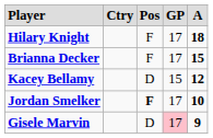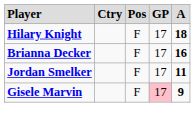 <table class="wikitable">
 <tr align="center" style="font-weight:bold; background-color:#dddddd;" |>
 <td align="left">Player</td>
 <td>Ctry</td>
 <td>Pos</td>
 <td>GP</td>
 <td>A</td>
 </tr>
 <tr align="center">
 <td align="left"><strong><a href='#'>Hilary Knight</a></strong></td>
 <td></td>
 <td>F</td>
 <td>17</td>
 <td><strong>18</strong></td>
 </tr>
 <tr align="center">
 <td align="left"><strong><a href='#'>Brianna Decker</a></strong></td>
 <td></td>
 <td>F</td>
 <td>17</td>
-<td><strong>15</strong></td>
-</tr>
-<tr align="center">
-<td align="left"><strong><a href='#'>Kacey Bellamy</a></strong></td>
-<td></td>
-<td>D</td>
-<td>15</td>
-<td><strong>12</strong></td>
+<td><strong>16</strong></td>
 </tr>
 <tr align="center">
 <td align="left"><strong><a href='#'>Jordan Smelker</a></strong></td>
 <td></td>
-<td><strong>F</strong></td>
+<td>F</td>
 <td>17</td>
-<td><strong>10</strong></td>
+<td><strong>11</strong></td>
 </tr>
 <tr align="center">
 <td align="left"><strong><a href='#'>Gisele Marvin</a></strong></td>
 <td></td>
-<td>D</td>
+<td>F</td>
 <td style="background: pink;">17</td>
 <td><strong>9</strong></td>
 </tr>
 </table>
